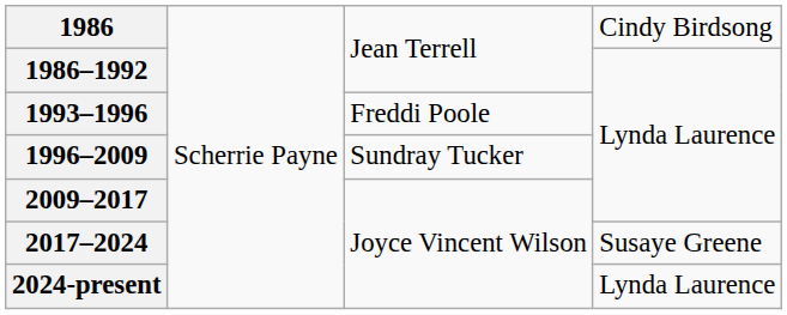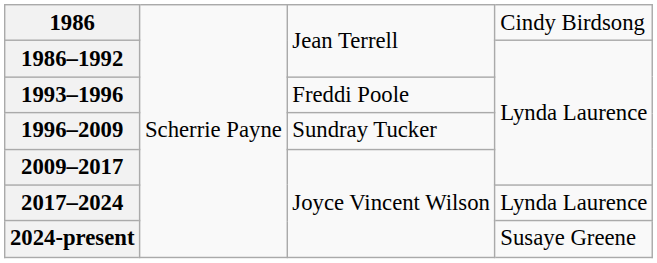 <table class="wikitable">
 <tr>
 <th>1986</th>
 <td rowspan="7">Scherrie Payne</td>
 <td rowspan="2">Jean Terrell</td>
 <td>Cindy Birdsong</td>
 </tr>
 <tr>
 <th>1986–1992</th>
 <td rowspan="4">Lynda Laurence</td>
 </tr>
 <tr>
 <th>1993–1996</th>
 <td>Freddi Poole</td>
 </tr>
 <tr>
 <th>1996–2009</th>
 <td>Sundray Tucker</td>
 </tr>
 <tr>
 <th>2009–2017</th>
 <td rowspan="4">Joyce Vincent Wilson</td>
 </tr>
 <tr>
 <th>2017–2024</th>
-<td>Susaye Greene</td>
+<td>Lynda Laurence</td>
 </tr>
 <tr>
 <th>2024-present</th>
-<td>Lynda Laurence</td>
+<td>Susaye Greene</td>
 </tr>
 </table>
